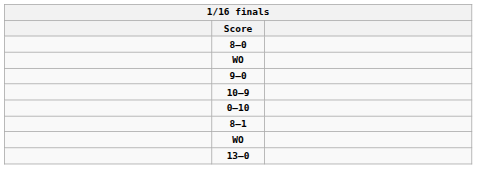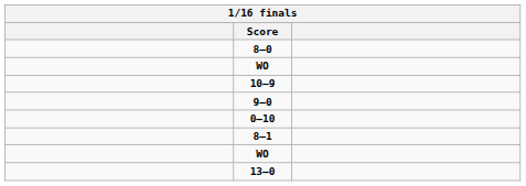 <table class="wikitable" style="text-align: center; font-size:90% ">
 <tr>
 <th colspan=3>1/16 finals</th>
 </tr>
 <tr>
 <th align="right" width="250"></th>
 <th width="60">Score</th>
 <th align="left" width="250"></th>
 </tr>
 <tr>
 <td align=left><strong></strong></td>
 <td align=center><strong>8–0</strong></td>
 <td align=left></td>
 </tr>
 <tr>
 <td align=left></td>
 <td align=center><strong>WO</strong></td>
 <td align=left><strong></strong></td>
 </tr>
 <tr>
 <td align=left><strong></strong></td>
-<td align=center><strong>9–0</strong></td>
+<td align=center><strong>10–9</strong></td>
 <td align=left></td>
 </tr>
 <tr>
 <td align=left><strong></strong></td>
-<td align=center><strong>10–9</strong></td>
+<td align=center><strong>9–0</strong></td>
 <td align=left></td>
 </tr>
 <tr>
 <td align=left></td>
 <td align=center><strong>0–10</strong></td>
 <td align=left><strong></strong></td>
 </tr>
 <tr>
 <td align=left><strong></strong></td>
 <td align=center><strong>8–1</strong></td>
 <td align=left></td>
 </tr>
 <tr>
 <td align=left><strong></strong></td>
 <td align=center><strong>WO</strong></td>
 <td align=left><s></s></td>
 </tr>
 <tr>
 <td align=left><strong></strong></td>
 <td align=center><strong>13–0</strong></td>
 <td align=left></td>
 </tr>
 </table>
